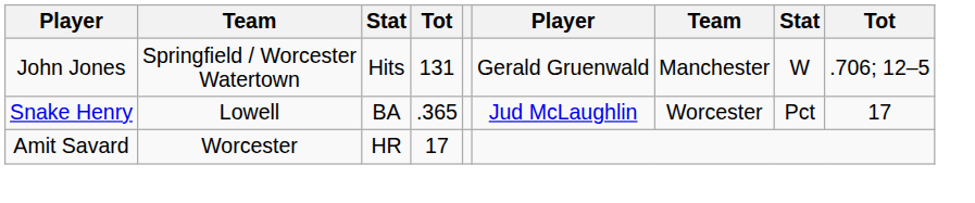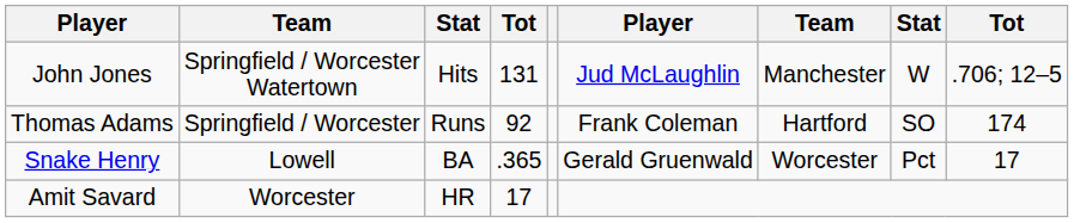 <table class="wikitable">
 <tr>
 <th>Player</th>
 <th>Team</th>
 <th>Stat</th>
 <th>Tot</th>
 <th></th>
 <th>Player</th>
 <th>Team</th>
 <th>Stat</th>
 <th>Tot</th>
 </tr>
 <tr align=center>
 <td>John Jones</td>
 <td>Springfield / Worcester <br> Watertown</td>
 <td>Hits</td>
 <td>131</td>
 <td></td>
-<td>Gerald Gruenwald</td>
+<td><a href='#'>Jud McLaughlin</a></td>
 <td>Manchester</td>
 <td>W</td>
 <td>.706; 12–5</td>
+</tr>
+<tr align=center>
+<td>Thomas Adams</td>
+<td>Springfield / Worcester</td>
+<td>Runs</td>
+<td>92</td>
+<td></td>
+<td>Frank Coleman</td>
+<td>Hartford</td>
+<td>SO</td>
+<td>174</td>
 </tr>
 <tr align=center>
 <td><a href='#'>Snake Henry</a></td>
 <td>Lowell</td>
 <td>BA</td>
 <td>.365</td>
 <td></td>
-<td><a href='#'>Jud McLaughlin</a></td>
+<td>Gerald Gruenwald</td>
 <td>Worcester</td>
 <td>Pct</td>
 <td>17</td>
 </tr>
 <tr align=center>
 <td>Amit Savard</td>
 <td>Worcester</td>
 <td>HR</td>
 <td>17</td>
 <td></td>
 </tr>
 </table>
